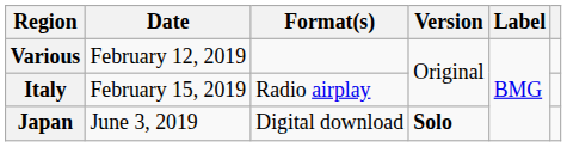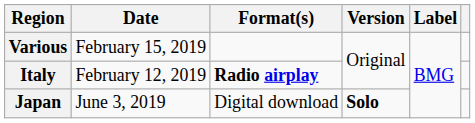 <table class="wikitable plainrowheaders">
 <tr>
 <th scope="col">Region</th>
 <th scope="col">Date</th>
 <th scope="col">Format(s)</th>
 <th scope="col">Version</th>
 <th scope="col">Label</th>
 <th scope="col"></th>
 </tr>
 <tr>
 <th scope="row">Various</th>
-<td>February 12, 2019</td>
+<td>February 15, 2019</td>
 <td></td>
 <td rowspan="2">Original</td>
 <td rowspan="3"><a href='#'>BMG</a></td>
 <td align="center"></td>
 </tr>
 <tr>
 <th scope="row">Italy</th>
-<td>February 15, 2019</td>
-<td>Radio <a href='#'>airplay</a></td>
+<td>February 12, 2019</td>
+<td><strong>Radio <a href='#'>airplay</a></strong></td>
 <td align="center"></td>
 </tr>
 <tr>
 <th scope="row">Japan</th>
 <td>June 3, 2019</td>
 <td>Digital download</td>
 <td><strong>Solo</strong></td>
 <td align="center"></td>
 </tr>
 </table>
